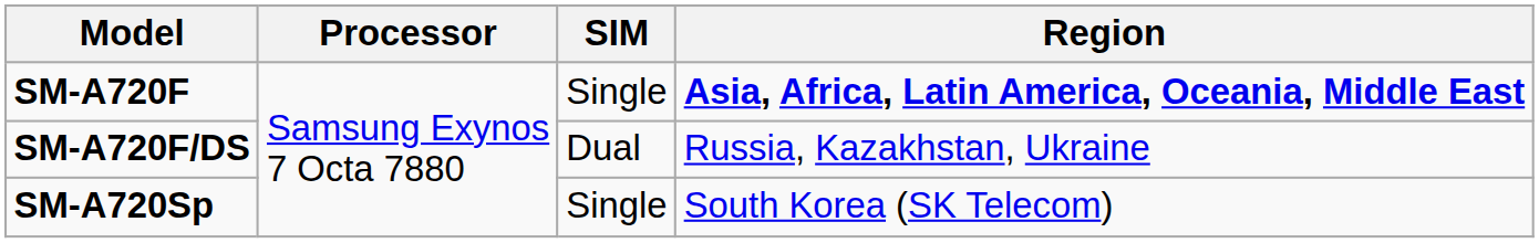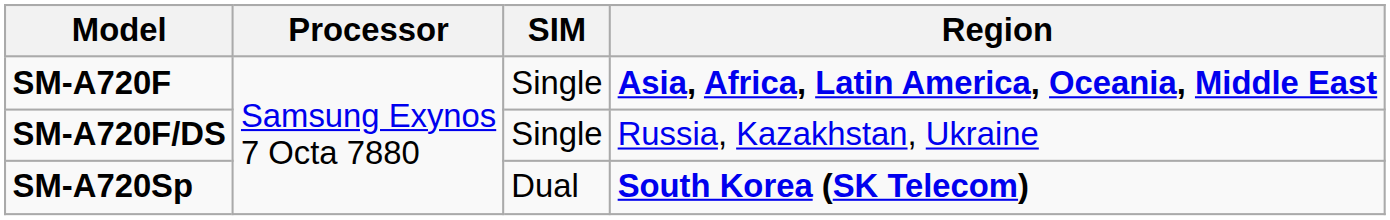 <table class="wikitable sortable">
 <tr>
 <th>Model</th>
 <th>Processor</th>
 <th>SIM</th>
 <th>Region</th>
 </tr>
 <tr>
 <td><strong>SM-A720F</strong></td>
 <td rowspan="3"><a href='#'>Samsung Exynos</a><br>7 Octa 7880</td>
 <td>Single</td>
 <td><strong><a href='#'>Asia</a>, <a href='#'>Africa</a>, <a href='#'>Latin America</a>, <a href='#'>Oceania</a>, <a href='#'>Middle East</a></strong></td>
 </tr>
 <tr>
 <td><strong>SM-A720F/DS</strong></td>
-<td>Dual</td>
+<td>Single</td>
 <td><a href='#'>Russia</a>, <a href='#'>Kazakhstan</a>, <a href='#'>Ukraine</a></td>
 </tr>
 <tr>
 <td><strong>SM-A720Sp</strong></td>
-<td>Single</td>
-<td><a href='#'>South Korea</a> (<a href='#'>SK Telecom</a>)</td>
+<td>Dual</td>
+<td><strong><a href='#'>South Korea</a> (<a href='#'>SK Telecom</a>)</strong></td>
 </tr>
 </table>
